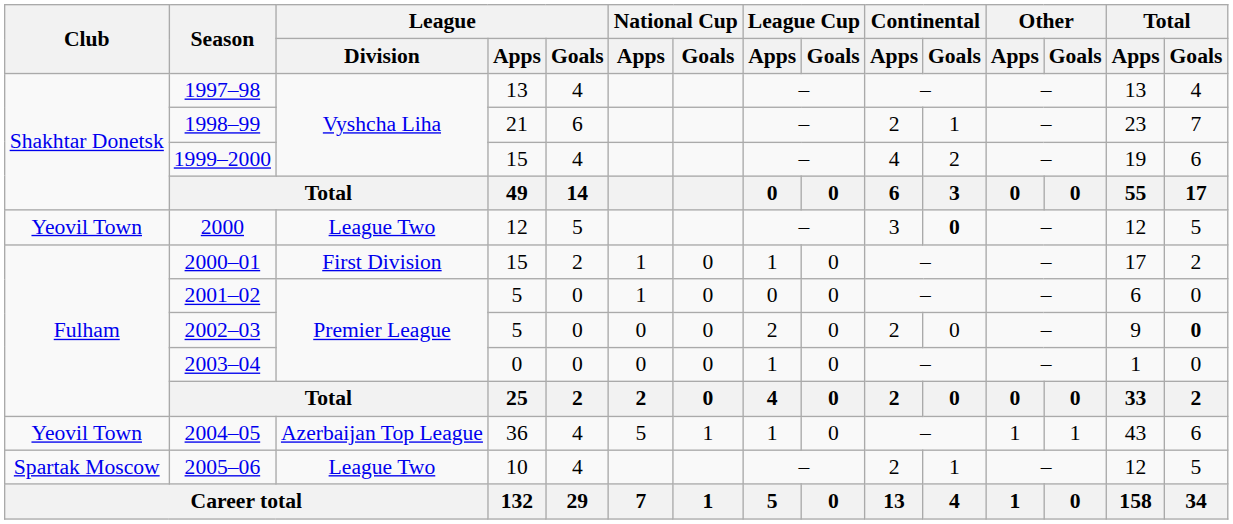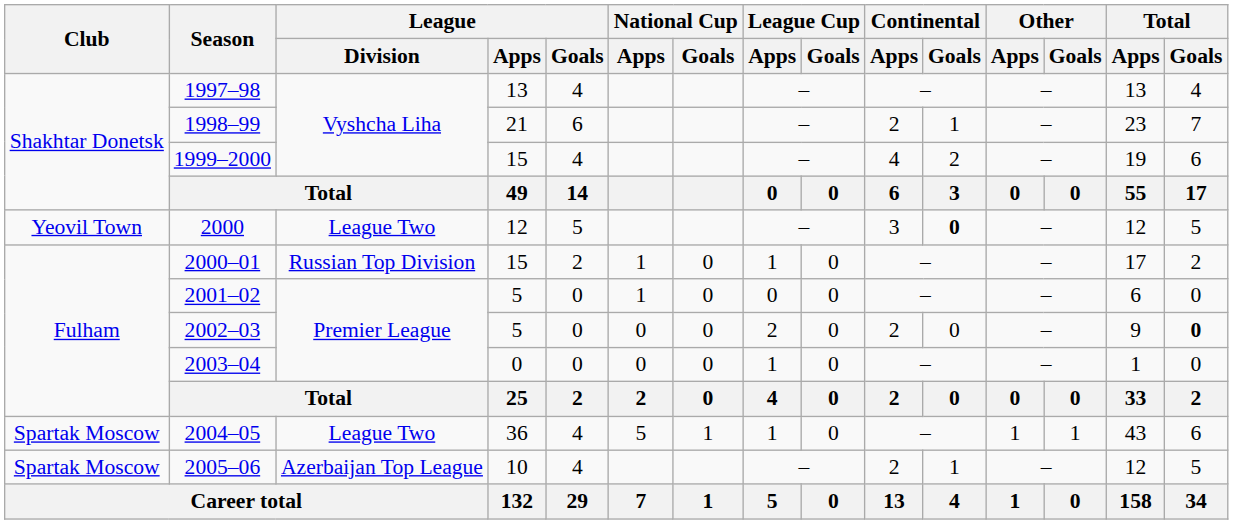 <table class="wikitable" style="text-align:center">
 <tr>
 <th rowspan="2">Club</th>
 <th rowspan="2">Season</th>
 <th colspan="3">League</th>
 <th colspan="2">National Cup</th>
 <th colspan="2">League Cup</th>
 <th colspan="2">Continental</th>
 <th colspan="2">Other</th>
 <th colspan="2">Total</th>
 </tr>
 <tr>
 <th>Division</th>
 <th>Apps</th>
 <th>Goals</th>
 <th>Apps</th>
 <th>Goals</th>
 <th>Apps</th>
 <th>Goals</th>
 <th>Apps</th>
 <th>Goals</th>
 <th>Apps</th>
 <th>Goals</th>
 <th>Apps</th>
 <th>Goals</th>
 </tr>
 <tr>
 <td rowspan="4"><a href='#'>Shakhtar Donetsk</a></td>
 <td><a href='#'>1997–98</a></td>
 <td rowspan="3"><a href='#'>Vyshcha Liha</a></td>
 <td>13</td>
 <td>4</td>
 <td></td>
 <td></td>
 <td colspan="2">–</td>
 <td colspan="2">–</td>
 <td colspan="2">–</td>
 <td>13</td>
 <td>4</td>
 </tr>
 <tr>
 <td><a href='#'>1998–99</a></td>
 <td>21</td>
 <td>6</td>
 <td></td>
 <td></td>
 <td colspan="2">–</td>
 <td>2</td>
 <td>1</td>
 <td colspan="2">–</td>
 <td>23</td>
 <td>7</td>
 </tr>
 <tr>
 <td><a href='#'>1999–2000</a></td>
 <td>15</td>
 <td>4</td>
 <td></td>
 <td></td>
 <td colspan="2">–</td>
 <td>4</td>
 <td>2</td>
 <td colspan="2">–</td>
 <td>19</td>
 <td>6</td>
 </tr>
 <tr>
 <th colspan="2">Total</th>
 <th>49</th>
 <th>14</th>
 <th></th>
 <th></th>
 <th>0</th>
 <th>0</th>
 <th>6</th>
 <th>3</th>
 <th>0</th>
 <th>0</th>
 <th>55</th>
 <th>17</th>
 </tr>
 <tr>
 <td><a href='#'>Yeovil Town</a></td>
 <td><a href='#'>2000</a></td>
 <td><a href='#'>League Two</a></td>
 <td>12</td>
 <td>5</td>
 <td></td>
 <td></td>
 <td colspan="2">–</td>
 <td>3</td>
 <td><strong>0</strong></td>
 <td colspan="2">–</td>
 <td>12</td>
 <td>5</td>
 </tr>
 <tr>
 <td rowspan="5"><a href='#'>Fulham</a></td>
 <td><a href='#'>2000–01</a></td>
-<td><a href='#'>First Division</a></td>
+<td><a href='#'>Russian Top Division</a></td>
 <td>15</td>
 <td>2</td>
 <td>1</td>
 <td>0</td>
 <td>1</td>
 <td>0</td>
 <td colspan="2">–</td>
 <td colspan="2">–</td>
 <td>17</td>
 <td>2</td>
 </tr>
 <tr>
 <td><a href='#'>2001–02</a></td>
 <td rowspan="3"><a href='#'>Premier League</a></td>
 <td>5</td>
 <td>0</td>
 <td>1</td>
 <td>0</td>
 <td>0</td>
 <td>0</td>
 <td colspan="2">–</td>
 <td colspan="2">–</td>
 <td>6</td>
 <td>0</td>
 </tr>
 <tr>
 <td><a href='#'>2002–03</a></td>
 <td>5</td>
 <td>0</td>
 <td>0</td>
 <td>0</td>
 <td>2</td>
 <td>0</td>
 <td>2</td>
 <td>0</td>
 <td colspan="2">–</td>
 <td>9</td>
 <td><strong>0</strong></td>
 </tr>
 <tr>
 <td><a href='#'>2003–04</a></td>
 <td>0</td>
 <td>0</td>
 <td>0</td>
 <td>0</td>
 <td>1</td>
 <td>0</td>
 <td colspan="2">–</td>
 <td colspan="2">–</td>
 <td>1</td>
 <td>0</td>
 </tr>
 <tr>
 <th colspan="2">Total</th>
 <th>25</th>
 <th>2</th>
 <th>2</th>
 <th>0</th>
 <th>4</th>
 <th>0</th>
 <th>2</th>
 <th>0</th>
 <th>0</th>
 <th>0</th>
 <th>33</th>
 <th>2</th>
 </tr>
 <tr>
-<td><a href='#'>Yeovil Town</a></td>
+<td><a href='#'>Spartak Moscow</a></td>
 <td><a href='#'>2004–05</a></td>
-<td><a href='#'>Azerbaijan Top League</a></td>
+<td><a href='#'>League Two</a></td>
 <td>36</td>
 <td>4</td>
 <td>5</td>
 <td>1</td>
 <td>1</td>
 <td>0</td>
 <td colspan="2">–</td>
 <td>1</td>
 <td>1</td>
 <td>43</td>
 <td>6</td>
 </tr>
 <tr>
 <td><a href='#'>Spartak Moscow</a></td>
 <td><a href='#'>2005–06</a></td>
-<td><a href='#'>League Two</a></td>
+<td><a href='#'>Azerbaijan Top League</a></td>
 <td>10</td>
 <td>4</td>
 <td></td>
 <td></td>
 <td colspan="2">–</td>
 <td>2</td>
 <td>1</td>
 <td colspan="2">–</td>
 <td>12</td>
 <td>5</td>
 </tr>
 <tr>
 <th colspan="3">Career total</th>
 <th>132</th>
 <th>29</th>
 <th>7</th>
 <th>1</th>
 <th>5</th>
 <th>0</th>
 <th>13</th>
 <th>4</th>
 <th>1</th>
 <th>0</th>
 <th>158</th>
 <th>34</th>
 </tr>
 </table>
